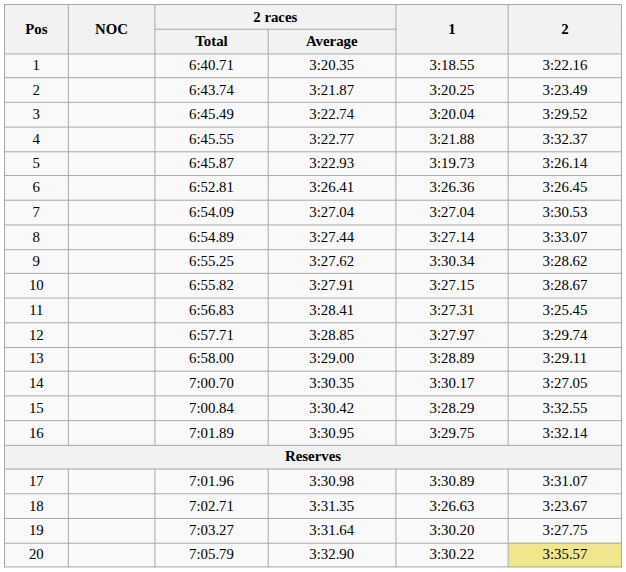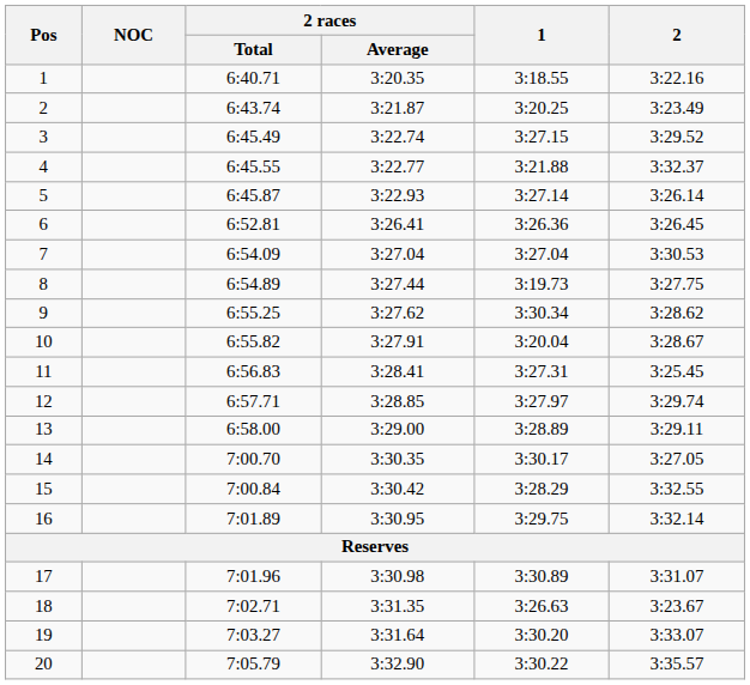 <table class="wikitable" width=600 style="text-align:center; font-size:90%">
 <tr>
 <th rowspan=2>Pos</th>
 <th rowspan=2>NOC</th>
 <th colspan=2>2 races</th>
 <th rowspan=2>1</th>
 <th rowspan=2>2</th>
 </tr>
 <tr>
 <th>Total</th>
 <th>Average</th>
 </tr>
 <tr>
 <td>1</td>
 <td align="left"></td>
 <td>6:40.71</td>
 <td>3:20.35</td>
 <td>3:18.55</td>
 <td>3:22.16</td>
 </tr>
 <tr>
 <td>2</td>
 <td align="left"></td>
 <td>6:43.74</td>
 <td>3:21.87</td>
 <td>3:20.25</td>
 <td>3:23.49</td>
 </tr>
 <tr>
 <td>3</td>
 <td align="left"></td>
 <td>6:45.49</td>
 <td>3:22.74</td>
-<td>3:20.04</td>
+<td>3:27.15</td>
 <td>3:29.52</td>
 </tr>
 <tr>
 <td>4</td>
 <td align="left"></td>
 <td>6:45.55</td>
 <td>3:22.77</td>
 <td>3:21.88</td>
 <td>3:32.37</td>
 </tr>
 <tr>
 <td>5</td>
 <td align="left"></td>
 <td>6:45.87</td>
 <td>3:22.93</td>
-<td>3:19.73</td>
+<td>3:27.14</td>
 <td>3:26.14</td>
 </tr>
 <tr>
 <td>6</td>
 <td align="left"></td>
 <td>6:52.81</td>
 <td>3:26.41</td>
 <td>3:26.36</td>
 <td>3:26.45</td>
 </tr>
 <tr>
 <td>7</td>
 <td align="left"></td>
 <td>6:54.09</td>
 <td>3:27.04</td>
 <td>3:27.04</td>
 <td>3:30.53</td>
 </tr>
 <tr>
 <td>8</td>
 <td align="left"></td>
 <td>6:54.89</td>
 <td>3:27.44</td>
-<td>3:27.14</td>
-<td>3:33.07</td>
+<td>3:19.73</td>
+<td>3:27.75</td>
 </tr>
 <tr>
 <td>9</td>
 <td align="left"></td>
 <td>6:55.25</td>
 <td>3:27.62</td>
 <td>3:30.34</td>
 <td>3:28.62</td>
 </tr>
 <tr>
 <td>10</td>
 <td align="left"></td>
 <td>6:55.82</td>
 <td>3:27.91</td>
-<td>3:27.15</td>
+<td>3:20.04</td>
 <td>3:28.67</td>
 </tr>
 <tr>
 <td>11</td>
 <td align="left"></td>
 <td>6:56.83</td>
 <td>3:28.41</td>
 <td>3:27.31</td>
 <td>3:25.45</td>
 </tr>
 <tr>
 <td>12</td>
 <td align="left"></td>
 <td>6:57.71</td>
 <td>3:28.85</td>
 <td>3:27.97</td>
 <td>3:29.74</td>
 </tr>
 <tr>
 <td>13</td>
 <td align="left"></td>
 <td>6:58.00</td>
 <td>3:29.00</td>
 <td>3:28.89</td>
 <td>3:29.11</td>
 </tr>
 <tr>
 <td>14</td>
 <td align="left"></td>
 <td>7:00.70</td>
 <td>3:30.35</td>
 <td>3:30.17</td>
 <td>3:27.05</td>
 </tr>
 <tr>
 <td>15</td>
 <td align="left"></td>
 <td>7:00.84</td>
 <td>3:30.42</td>
 <td>3:28.29</td>
 <td>3:32.55</td>
 </tr>
 <tr>
 <td>16</td>
 <td align="left"></td>
 <td>7:01.89</td>
 <td>3:30.95</td>
 <td>3:29.75</td>
 <td>3:32.14</td>
 </tr>
 <tr>
 <th colspan=6>Reserves</th>
 </tr>
 <tr>
 <td>17</td>
 <td align="left"></td>
 <td>7:01.96</td>
 <td>3:30.98</td>
 <td>3:30.89</td>
 <td>3:31.07</td>
 </tr>
 <tr>
 <td>18</td>
 <td align="left"></td>
 <td>7:02.71</td>
 <td>3:31.35</td>
 <td>3:26.63</td>
 <td>3:23.67</td>
 </tr>
 <tr>
 <td>19</td>
 <td align="left"></td>
 <td>7:03.27</td>
 <td>3:31.64</td>
 <td>3:30.20</td>
-<td>3:27.75</td>
+<td>3:33.07</td>
 </tr>
 <tr>
 <td>20</td>
 <td align="left"></td>
 <td>7:05.79</td>
 <td>3:32.90</td>
 <td>3:30.22</td>
-<td style="background: khaki;">3:35.57</td>
+<td>3:35.57</td>
 </tr>
 </table>
